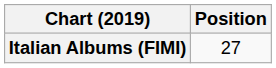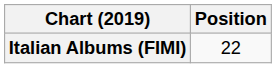 <table class="wikitable plainrowheaders" style="text-align:center">
 <tr>
 <th scope="col">Chart (2019)</th>
 <th scope="col">Position</th>
 </tr>
 <tr>
 <th scope="row">Italian Albums (FIMI)</th>
-<td>27</td>
+<td>22</td>
 </tr>
 </table>
